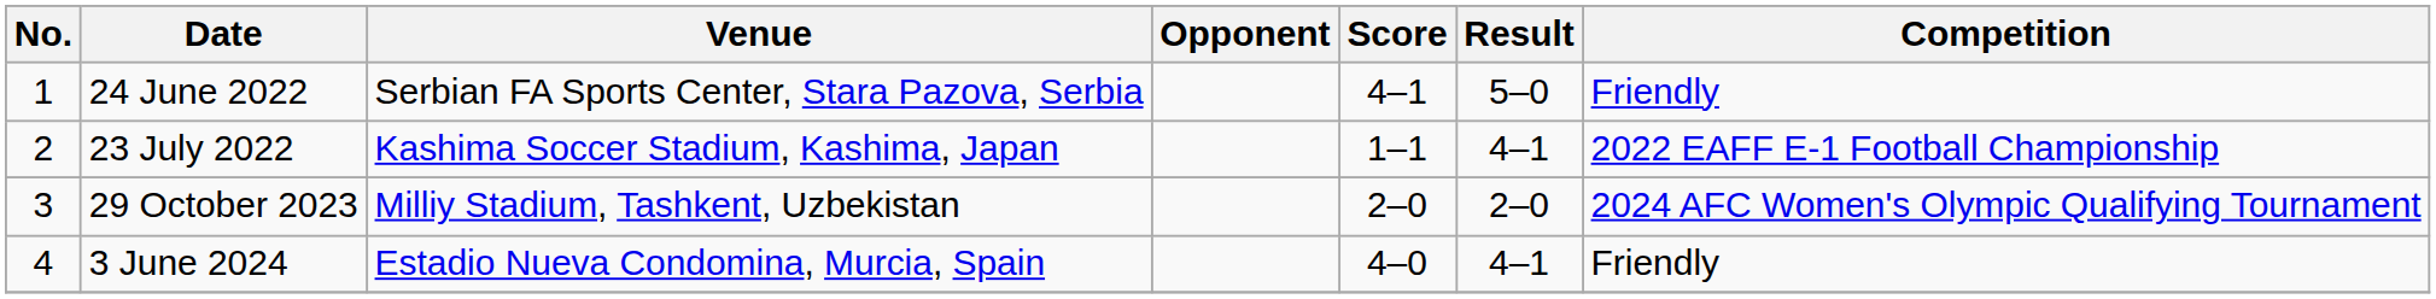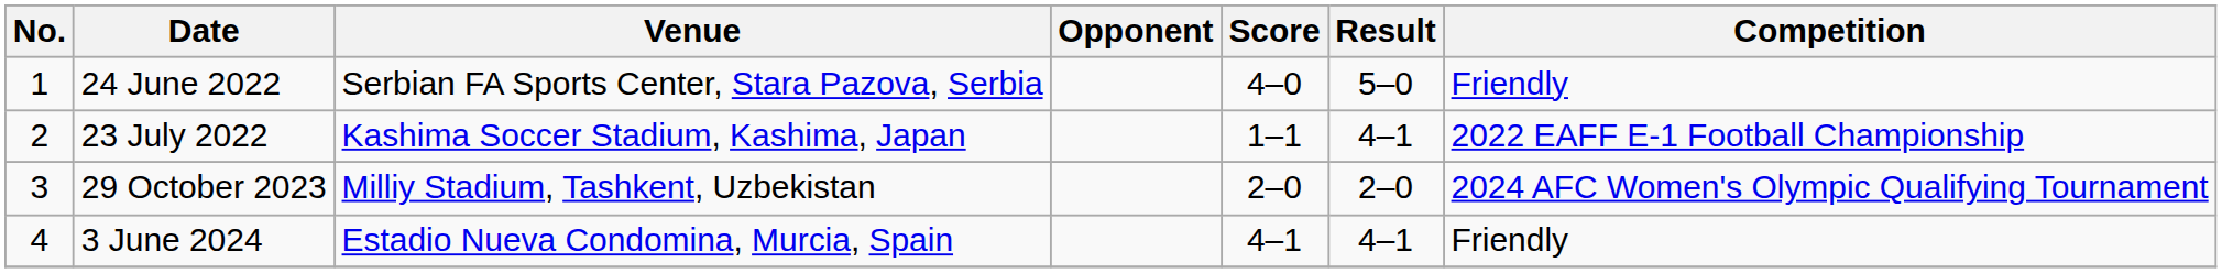 <table class="wikitable">
 <tr>
 <th>No.</th>
 <th>Date</th>
 <th>Venue</th>
 <th>Opponent</th>
 <th>Score</th>
 <th>Result</th>
 <th>Competition</th>
 </tr>
 <tr>
 <td align=center>1</td>
 <td>24 June 2022</td>
 <td>Serbian FA Sports Center, <a href='#'>Stara Pazova</a>, <a href='#'>Serbia</a></td>
 <td></td>
-<td align=center>4–1</td>
+<td align=center>4–0</td>
 <td align=center>5–0</td>
 <td><a href='#'>Friendly</a></td>
 </tr>
 <tr>
 <td align=center>2</td>
 <td>23 July 2022</td>
 <td><a href='#'>Kashima Soccer Stadium</a>, <a href='#'>Kashima</a>, <a href='#'>Japan</a></td>
 <td></td>
 <td align=center>1–1</td>
 <td align=center>4–1</td>
 <td><a href='#'>2022 EAFF E-1 Football Championship</a></td>
 </tr>
 <tr>
 <td align=center>3</td>
 <td>29 October 2023</td>
 <td><a href='#'>Milliy Stadium</a>, <a href='#'>Tashkent</a>, Uzbekistan</td>
 <td></td>
 <td align=center>2–0</td>
 <td align=center>2–0</td>
 <td><a href='#'>2024 AFC Women's Olympic Qualifying Tournament</a></td>
 </tr>
 <tr>
 <td align=center>4</td>
 <td>3 June 2024</td>
 <td><a href='#'>Estadio Nueva Condomina</a>, <a href='#'>Murcia</a>, <a href='#'>Spain</a></td>
 <td></td>
-<td align=center>4–0</td>
+<td align=center>4–1</td>
 <td align=center>4–1</td>
 <td>Friendly</td>
 </tr>
 <tr>
 </tr>
 </table>
